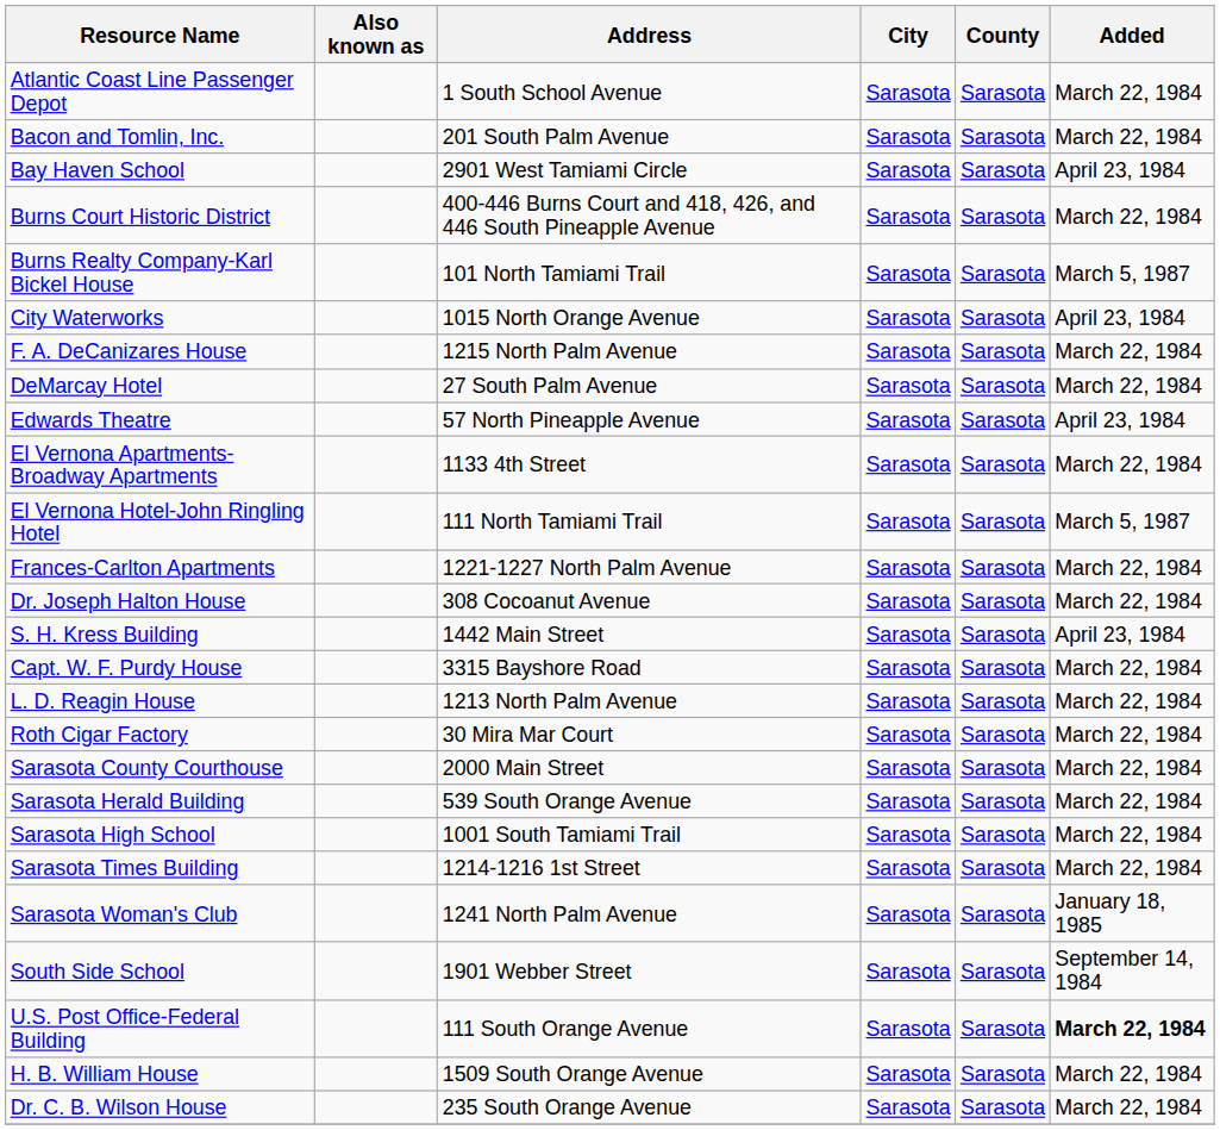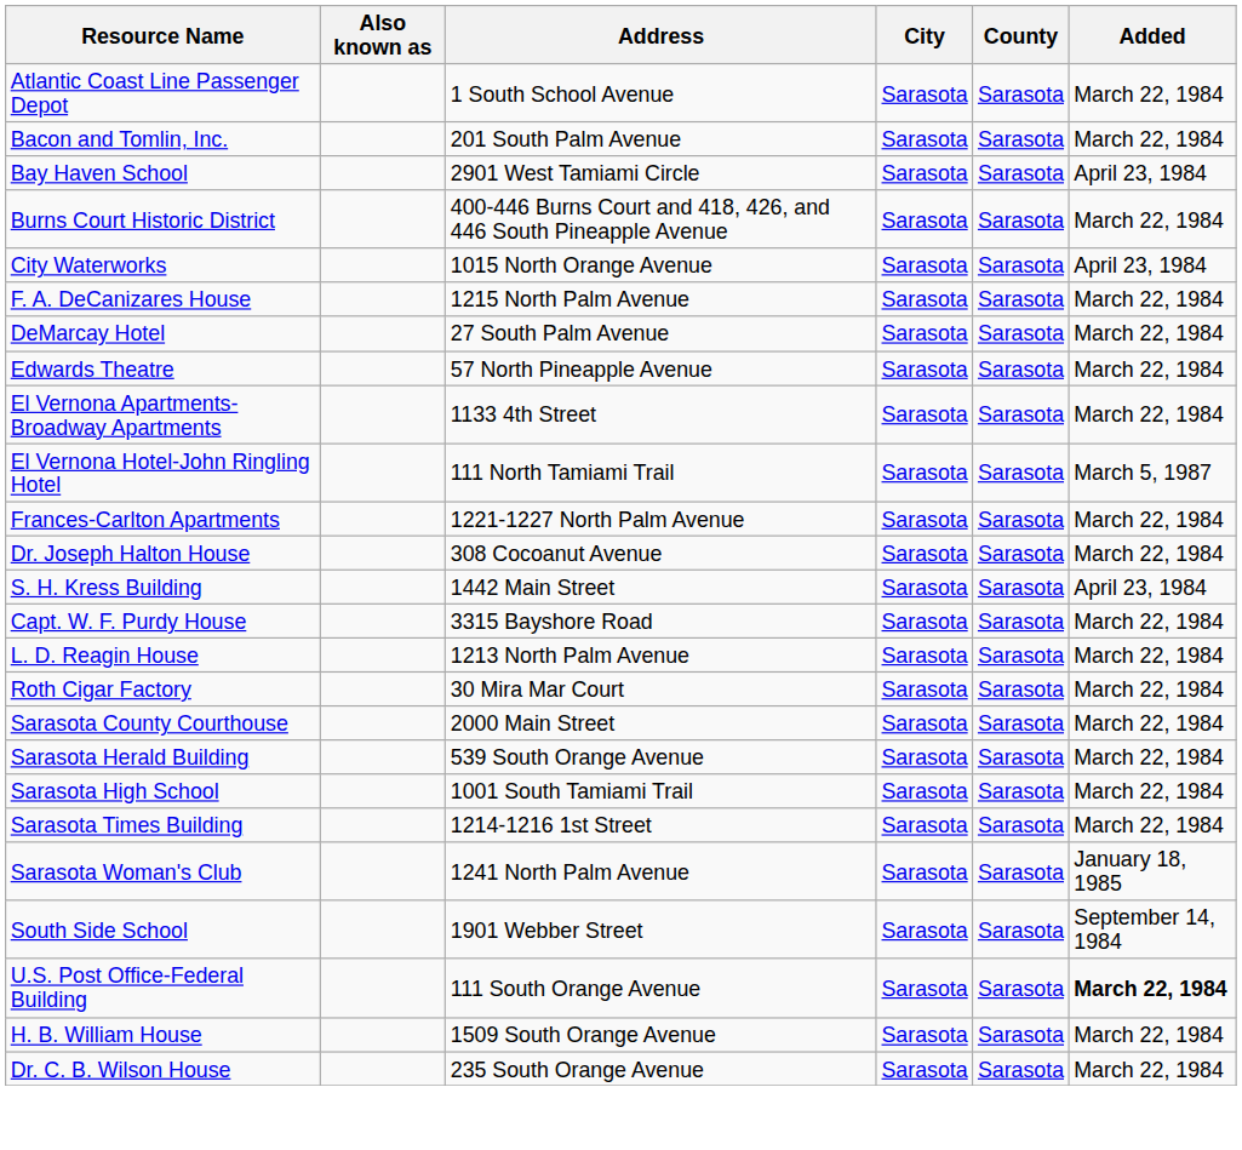 <table class="wikitable" style="font-size: 95%;">
 <tr>
 <th>Resource Name</th>
 <th>Also known as</th>
 <th>Address</th>
 <th>City</th>
 <th>County</th>
 <th>Added</th>
 </tr>
 <tr>
 <td><a href='#'>Atlantic Coast Line Passenger Depot</a></td>
 <td></td>
 <td>1 South School Avenue</td>
 <td><a href='#'>Sarasota</a></td>
 <td><a href='#'>Sarasota</a></td>
 <td>March 22, 1984</td>
 </tr>
 <tr>
 <td><a href='#'>Bacon and Tomlin, Inc.</a></td>
 <td></td>
 <td>201 South Palm Avenue</td>
 <td><a href='#'>Sarasota</a></td>
 <td><a href='#'>Sarasota</a></td>
 <td>March 22, 1984</td>
 </tr>
 <tr>
 <td><a href='#'>Bay Haven School</a></td>
 <td></td>
 <td>2901 West Tamiami Circle</td>
 <td><a href='#'>Sarasota</a></td>
 <td><a href='#'>Sarasota</a></td>
 <td>April 23, 1984</td>
 </tr>
 <tr>
 <td><a href='#'>Burns Court Historic District</a></td>
 <td></td>
 <td>400-446 Burns Court and 418, 426, and 446 South Pineapple Avenue</td>
 <td><a href='#'>Sarasota</a></td>
 <td><a href='#'>Sarasota</a></td>
 <td>March 22, 1984</td>
 </tr>
 <tr>
-<td><a href='#'>Burns Realty Company-Karl Bickel House</a></td>
-<td></td>
-<td>101 North Tamiami Trail</td>
-<td><a href='#'>Sarasota</a></td>
-<td><a href='#'>Sarasota</a></td>
-<td>March 5, 1987</td>
-</tr>
-<tr>
 <td><a href='#'>City Waterworks</a></td>
 <td></td>
 <td>1015 North Orange Avenue</td>
 <td><a href='#'>Sarasota</a></td>
 <td><a href='#'>Sarasota</a></td>
 <td>April 23, 1984</td>
 </tr>
 <tr>
 <td><a href='#'>F. A. DeCanizares House</a></td>
 <td></td>
 <td>1215 North Palm Avenue</td>
 <td><a href='#'>Sarasota</a></td>
 <td><a href='#'>Sarasota</a></td>
 <td>March 22, 1984</td>
 </tr>
 <tr>
 <td><a href='#'>DeMarcay Hotel</a></td>
 <td></td>
 <td>27 South Palm Avenue</td>
 <td><a href='#'>Sarasota</a></td>
 <td><a href='#'>Sarasota</a></td>
 <td>March 22, 1984</td>
 </tr>
 <tr>
 <td><a href='#'>Edwards Theatre</a></td>
 <td></td>
 <td>57 North Pineapple Avenue</td>
 <td><a href='#'>Sarasota</a></td>
 <td><a href='#'>Sarasota</a></td>
-<td>April 23, 1984</td>
+<td>March 22, 1984</td>
 </tr>
 <tr>
 <td><a href='#'>El Vernona Apartments-Broadway Apartments</a></td>
 <td></td>
 <td>1133 4th Street</td>
 <td><a href='#'>Sarasota</a></td>
 <td><a href='#'>Sarasota</a></td>
 <td>March 22, 1984</td>
 </tr>
 <tr>
 <td><a href='#'>El Vernona Hotel-John Ringling Hotel</a></td>
 <td></td>
 <td>111 North Tamiami Trail</td>
 <td><a href='#'>Sarasota</a></td>
 <td><a href='#'>Sarasota</a></td>
 <td>March 5, 1987</td>
 </tr>
 <tr>
 <td><a href='#'>Frances-Carlton Apartments</a></td>
 <td></td>
 <td>1221-1227 North Palm Avenue</td>
 <td><a href='#'>Sarasota</a></td>
 <td><a href='#'>Sarasota</a></td>
 <td>March 22, 1984</td>
 </tr>
 <tr>
 <td><a href='#'>Dr. Joseph Halton House</a></td>
 <td></td>
 <td>308 Cocoanut Avenue</td>
 <td><a href='#'>Sarasota</a></td>
 <td><a href='#'>Sarasota</a></td>
 <td>March 22, 1984</td>
 </tr>
 <tr>
 <td><a href='#'>S. H. Kress Building</a></td>
 <td></td>
 <td>1442 Main Street</td>
 <td><a href='#'>Sarasota</a></td>
 <td><a href='#'>Sarasota</a></td>
 <td>April 23, 1984</td>
 </tr>
 <tr>
 <td><a href='#'>Capt. W. F. Purdy House</a></td>
 <td></td>
 <td>3315 Bayshore Road</td>
 <td><a href='#'>Sarasota</a></td>
 <td><a href='#'>Sarasota</a></td>
 <td>March 22, 1984</td>
 </tr>
 <tr>
 <td><a href='#'>L. D. Reagin House</a></td>
 <td></td>
 <td>1213 North Palm Avenue</td>
 <td><a href='#'>Sarasota</a></td>
 <td><a href='#'>Sarasota</a></td>
 <td>March 22, 1984</td>
 </tr>
 <tr>
 <td><a href='#'>Roth Cigar Factory</a></td>
 <td></td>
 <td>30 Mira Mar Court</td>
 <td><a href='#'>Sarasota</a></td>
 <td><a href='#'>Sarasota</a></td>
 <td>March 22, 1984</td>
 </tr>
 <tr>
 <td><a href='#'>Sarasota County Courthouse</a></td>
 <td></td>
 <td>2000 Main Street</td>
 <td><a href='#'>Sarasota</a></td>
 <td><a href='#'>Sarasota</a></td>
 <td>March 22, 1984</td>
 </tr>
 <tr>
 <td><a href='#'>Sarasota Herald Building</a></td>
 <td></td>
 <td>539 South Orange Avenue</td>
 <td><a href='#'>Sarasota</a></td>
 <td><a href='#'>Sarasota</a></td>
 <td>March 22, 1984</td>
 </tr>
 <tr>
 <td><a href='#'>Sarasota High School</a></td>
 <td></td>
 <td>1001 South Tamiami Trail</td>
 <td><a href='#'>Sarasota</a></td>
 <td><a href='#'>Sarasota</a></td>
 <td>March 22, 1984</td>
 </tr>
 <tr>
 <td><a href='#'>Sarasota Times Building</a></td>
 <td></td>
 <td>1214-1216 1st Street</td>
 <td><a href='#'>Sarasota</a></td>
 <td><a href='#'>Sarasota</a></td>
 <td>March 22, 1984</td>
 </tr>
 <tr>
 <td><a href='#'>Sarasota Woman's Club</a></td>
 <td></td>
 <td>1241 North Palm Avenue</td>
 <td><a href='#'>Sarasota</a></td>
 <td><a href='#'>Sarasota</a></td>
 <td>January 18, 1985</td>
 </tr>
 <tr>
 <td><a href='#'>South Side School</a></td>
 <td></td>
 <td>1901 Webber Street</td>
 <td><a href='#'>Sarasota</a></td>
 <td><a href='#'>Sarasota</a></td>
 <td>September 14, 1984</td>
 </tr>
 <tr>
 <td><a href='#'>U.S. Post Office-Federal Building</a></td>
 <td></td>
 <td>111 South Orange Avenue</td>
 <td><a href='#'>Sarasota</a></td>
 <td><a href='#'>Sarasota</a></td>
 <td><strong>March 22, 1984</strong></td>
 </tr>
 <tr>
 <td><a href='#'>H. B. William House</a></td>
 <td></td>
 <td>1509 South Orange Avenue</td>
 <td><a href='#'>Sarasota</a></td>
 <td><a href='#'>Sarasota</a></td>
 <td>March 22, 1984</td>
 </tr>
 <tr>
 <td><a href='#'>Dr. C. B. Wilson House</a></td>
 <td></td>
 <td>235 South Orange Avenue</td>
 <td><a href='#'>Sarasota</a></td>
 <td><a href='#'>Sarasota</a></td>
 <td>March 22, 1984</td>
 </tr>
 <tr>
 </tr>
 </table>
